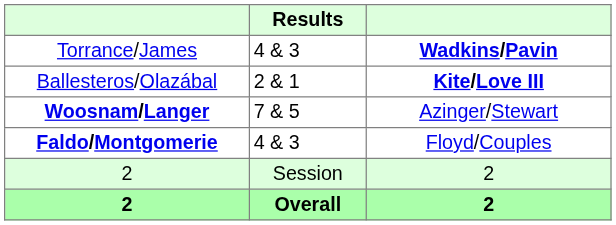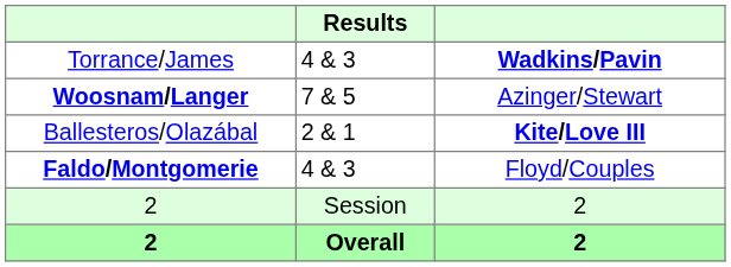 <table border="1" cellpadding="3" style="border-collapse:collapse; text-align:center;">
 <tr style="background:#dfd;">
 <th style="width:12em;"></th>
 <th style="width:5.5em;">Results</th>
 <th style="width:12em;"></th>
 </tr>
 <tr>
 <td><a href='#'>Torrance</a>/<a href='#'>James</a></td>
 <td align=left> 4 & 3</td>
 <td><strong><a href='#'>Wadkins</a>/<a href='#'>Pavin</a></strong></td>
 </tr>
 <tr>
+<td><strong><a href='#'>Woosnam</a>/<a href='#'>Langer</a></strong></td>
+<td align=left> 7 & 5</td>
+<td><a href='#'>Azinger</a>/<a href='#'>Stewart</a></td>
+</tr>
+<tr>
 <td><a href='#'>Ballesteros</a>/<a href='#'>Olazábal</a></td>
 <td align=left> 2 & 1</td>
 <td><strong><a href='#'>Kite</a>/<a href='#'>Love III</a></strong></td>
-</tr>
-<tr>
-<td><strong><a href='#'>Woosnam</a>/<a href='#'>Langer</a></strong></td>
-<td align=left> 7 & 5</td>
-<td><a href='#'>Azinger</a>/<a href='#'>Stewart</a></td>
 </tr>
 <tr>
 <td><strong><a href='#'>Faldo</a>/<a href='#'>Montgomerie</a></strong></td>
 <td align=left> 4 & 3</td>
 <td><a href='#'>Floyd</a>/<a href='#'>Couples</a></td>
 </tr>
 <tr style="background:#dfd;">
 <td>2</td>
 <td>Session</td>
 <td>2</td>
 </tr>
 <tr style="background:#afa;">
 <th>2</th>
 <th>Overall</th>
 <th>2</th>
 </tr>
 </table>
